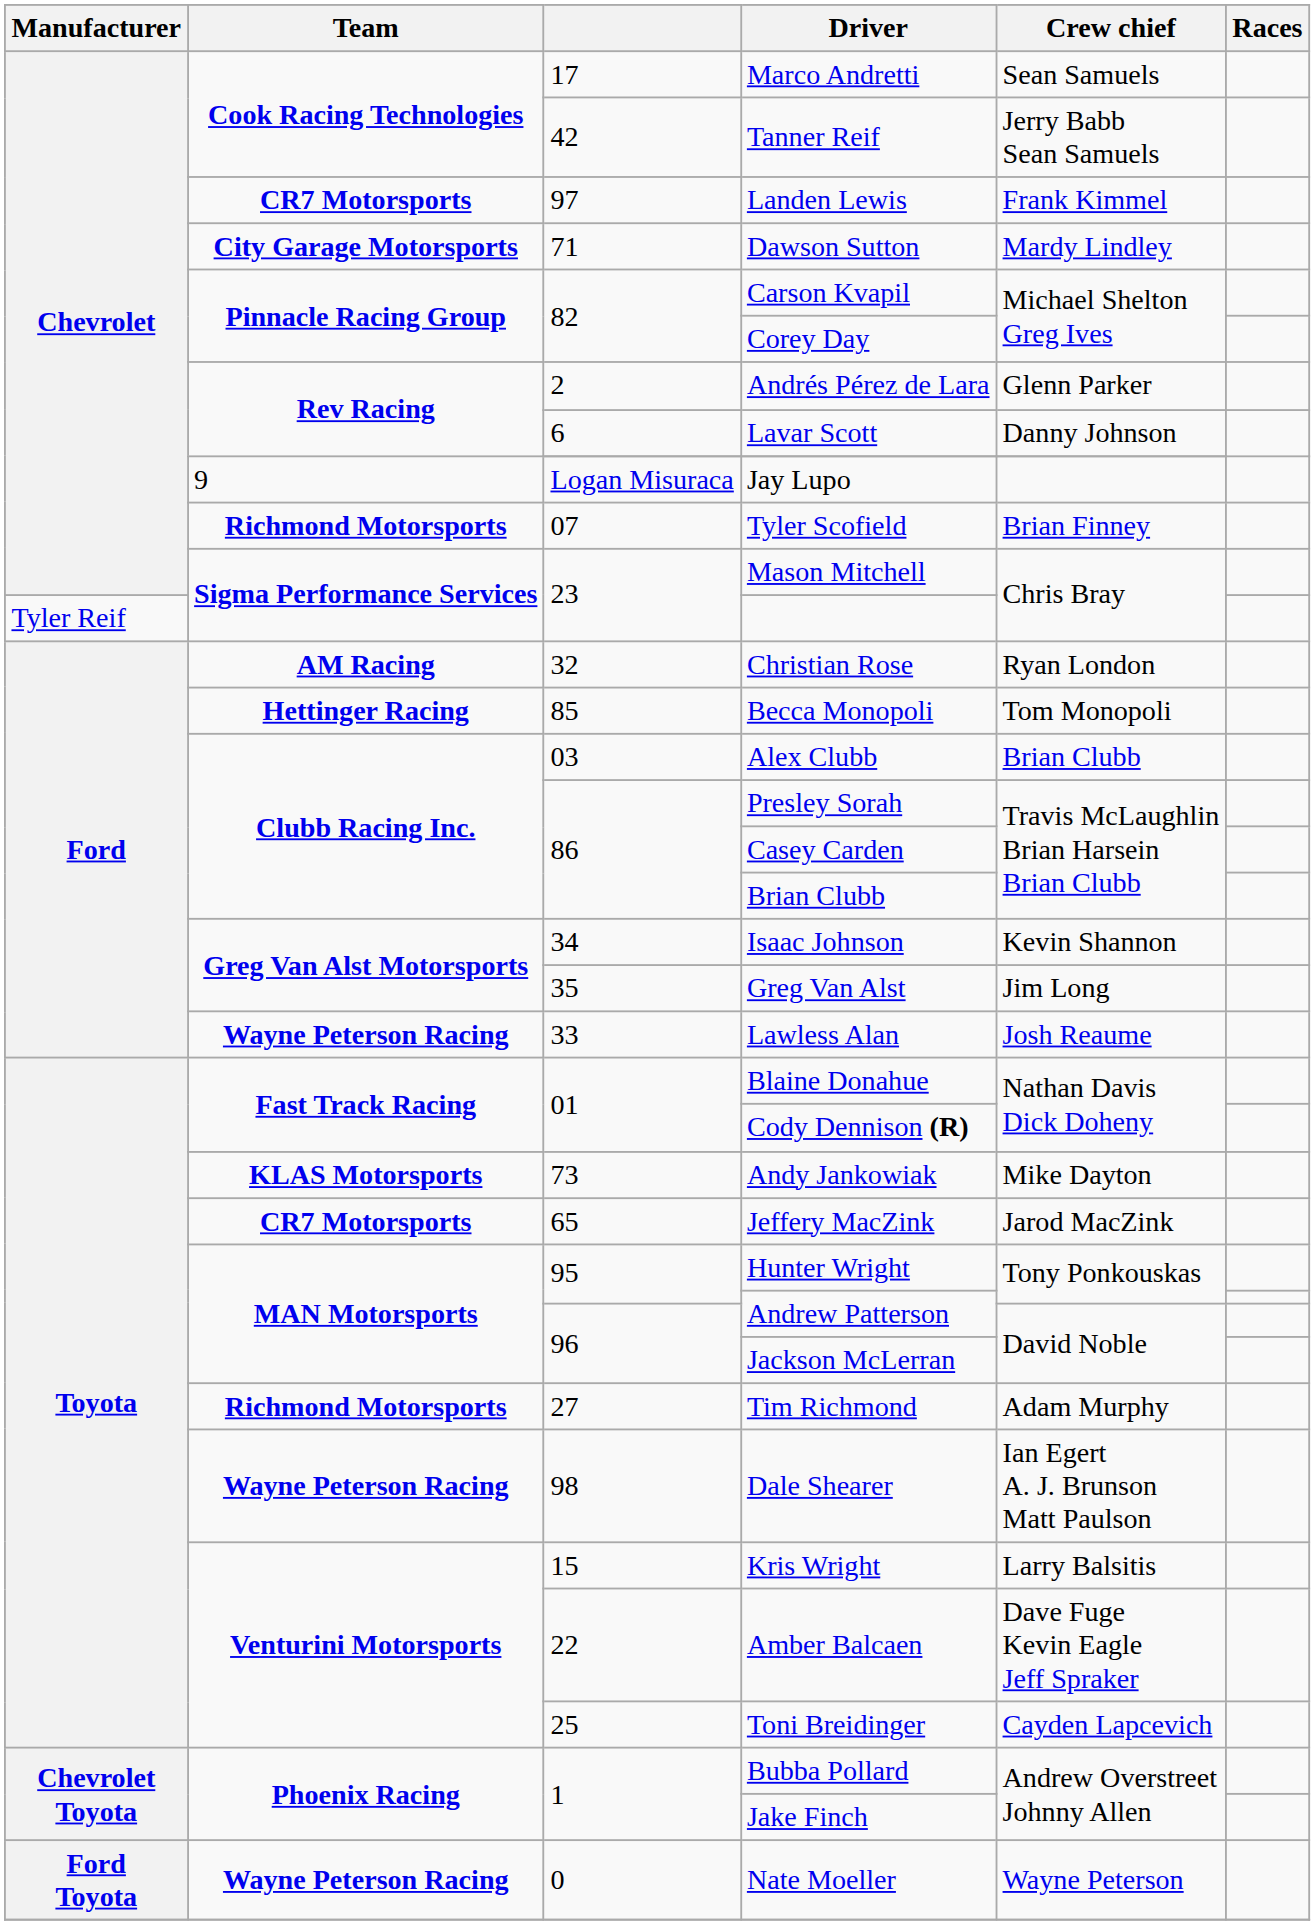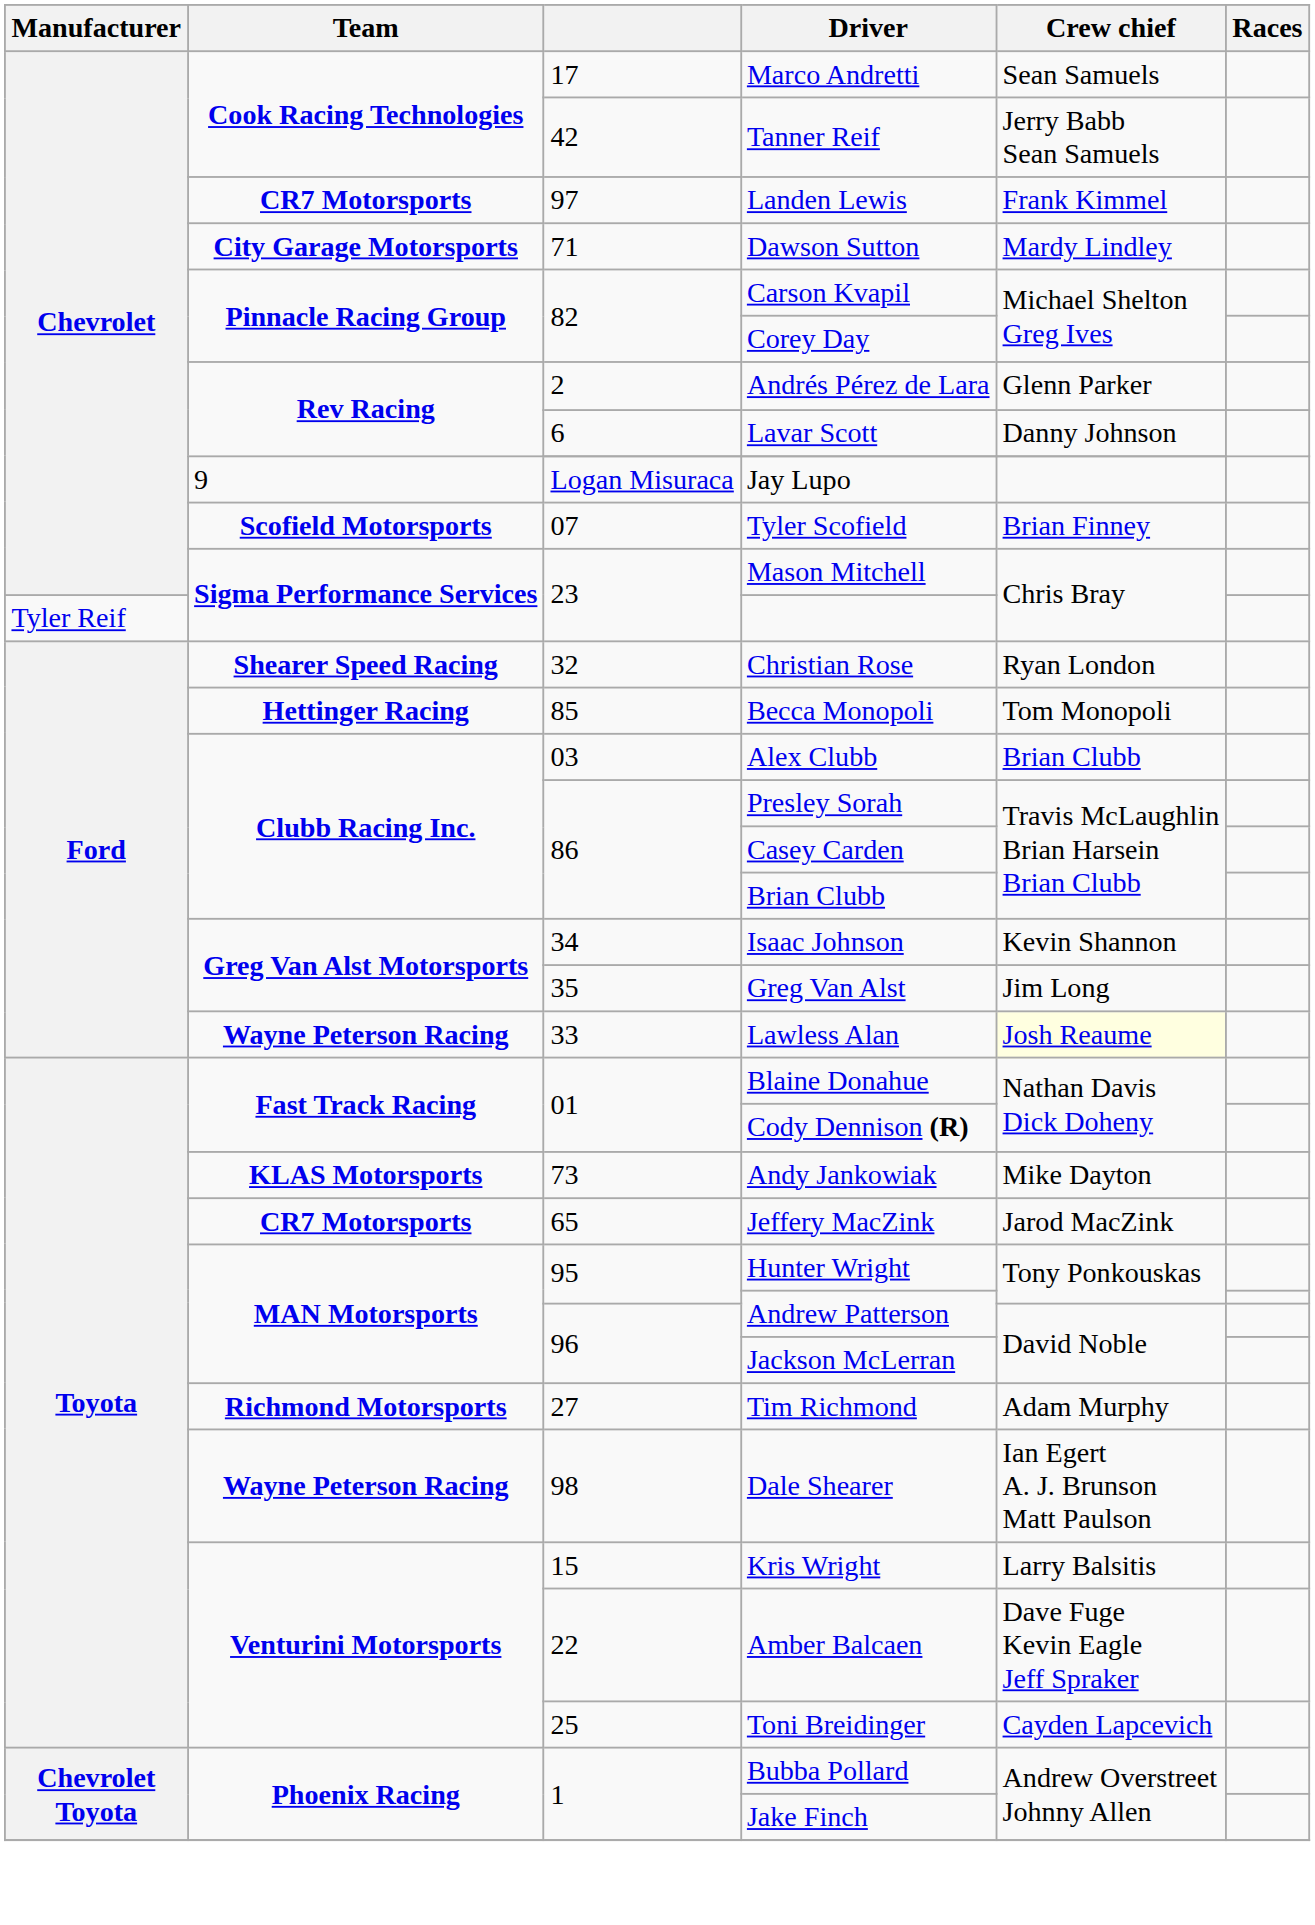 <table class="wikitable" style="font-size: 95%;">
 <tr>
 <th>Manufacturer</th>
 <th>Team</th>
 <th></th>
 <th>Driver</th>
 <th>Crew chief</th>
 <th>Races</th>
 </tr>
 <tr>
 <th rowspan="12"><a href='#'>Chevrolet</a></th>
 <td rowspan=2 style="text-align:center;"><strong><a href='#'>Cook Racing Technologies</a></strong></td>
 <td>17</td>
 <td><a href='#'>Marco Andretti</a></td>
 <td>Sean Samuels</td>
 <td></td>
 </tr>
 <tr>
 <td>42</td>
 <td><a href='#'>Tanner Reif</a></td>
 <td>Jerry Babb <small></small> <br> Sean Samuels <small></small></td>
 <td></td>
 </tr>
 <tr>
 <td style="text-align:center;"><strong><a href='#'>CR7 Motorsports</a></strong></td>
 <td>97</td>
 <td><a href='#'>Landen Lewis</a></td>
 <td><a href='#'>Frank Kimmel</a></td>
 <td></td>
 </tr>
 <tr>
 <td style="text-align:center;"><strong><a href='#'>City Garage Motorsports</a></strong></td>
 <td>71</td>
 <td><a href='#'>Dawson Sutton</a></td>
 <td><a href='#'>Mardy Lindley</a></td>
 <td></td>
 </tr>
 <tr>
 <td rowspan="2" style="text-align:center;"><strong><a href='#'>Pinnacle Racing Group</a></strong></td>
 <td rowspan="2">82</td>
 <td><a href='#'>Carson Kvapil</a></td>
 <td rowspan="2">Michael Shelton <small></small> <br> <a href='#'>Greg Ives</a> <small></small></td>
 <td></td>
 </tr>
 <tr>
 <td><a href='#'>Corey Day</a></td>
 <td></td>
 </tr>
 <tr>
 <td rowspan="3" style="text-align:center;"><strong><a href='#'>Rev Racing</a></strong></td>
 <td>2</td>
 <td><a href='#'>Andrés Pérez de Lara</a></td>
 <td>Glenn Parker</td>
 <td></td>
 </tr>
 <tr>
 <td>6</td>
 <td><a href='#'>Lavar Scott</a></td>
 <td>Danny Johnson</td>
 <td></td>
 </tr>
 <tr>
 </tr>
 <tr>
 <td>9</td>
 <td><a href='#'>Logan Misuraca</a></td>
 <td>Jay Lupo</td>
 <td></td>
 </tr>
 <tr>
-<td style="text-align:center;"><strong><a href='#'>Richmond Motorsports</a></strong></td>
+<td style="text-align:center;"><strong><a href='#'>Scofield Motorsports</a></strong></td>
 <td>07</td>
 <td><a href='#'>Tyler Scofield</a></td>
 <td><a href='#'>Brian Finney</a></td>
 <td></td>
 </tr>
 <tr>
 <td rowspan=2 style="text-align:center;"><strong><a href='#'>Sigma Performance Services</a></strong></td>
 <td rowspan=2>23</td>
 <td><a href='#'>Mason Mitchell</a></td>
 <td rowspan=2>Chris Bray</td>
 <td></td>
 </tr>
 <tr>
 <td><a href='#'>Tyler Reif</a></td>
 <td></td>
 </tr>
 <tr>
 <th rowspan=9><a href='#'>Ford</a></th>
-<td style="text-align:center;"><strong><a href='#'>AM Racing</a></strong></td>
+<td style="text-align:center;"><strong><a href='#'>Shearer Speed Racing</a></strong></td>
 <td>32</td>
 <td><a href='#'>Christian Rose</a></td>
 <td>Ryan London</td>
 <td></td>
 </tr>
 <tr>
 <td style="text-align:center;"><strong><a href='#'>Hettinger Racing</a></strong></td>
 <td>85</td>
 <td><a href='#'>Becca Monopoli</a></td>
 <td>Tom Monopoli</td>
 <td></td>
 </tr>
 <tr>
 <td rowspan=4 style="text-align:center;"><strong><a href='#'>Clubb Racing Inc.</a></strong></td>
 <td>03</td>
 <td><a href='#'>Alex Clubb</a></td>
 <td><a href='#'>Brian Clubb</a></td>
 <td></td>
 </tr>
 <tr>
 <td rowspan=3>86</td>
 <td><a href='#'>Presley Sorah</a></td>
 <td rowspan=3>Travis McLaughlin <small></small> <br> Brian Harsein <small></small> <br> <a href='#'>Brian Clubb</a> <small></small></td>
 <td></td>
 </tr>
 <tr>
 <td><a href='#'>Casey Carden</a></td>
 <td></td>
 </tr>
 <tr>
 <td><a href='#'>Brian Clubb</a></td>
 <td></td>
 </tr>
 <tr>
 <td rowspan=2 style="text-align:center;"><strong><a href='#'>Greg Van Alst Motorsports</a></strong></td>
 <td>34</td>
 <td><a href='#'>Isaac Johnson</a></td>
 <td>Kevin Shannon</td>
 <td></td>
 </tr>
 <tr>
 <td>35</td>
 <td><a href='#'>Greg Van Alst</a></td>
 <td>Jim Long</td>
 <td></td>
 </tr>
 <tr>
 <td style="text-align:center;"><strong><a href='#'>Wayne Peterson Racing</a></strong></td>
 <td>33</td>
 <td><a href='#'>Lawless Alan</a></td>
-<td><a href='#'>Josh Reaume</a></td>
+<td style="background: lightyellow;"><a href='#'>Josh Reaume</a></td>
 <td></td>
 </tr>
 <tr>
 <th rowspan=13><a href='#'>Toyota</a></th>
 <td rowspan=2 style="text-align:center;"><strong><a href='#'>Fast Track Racing</a></strong></td>
 <td rowspan=2>01</td>
 <td><a href='#'>Blaine Donahue</a></td>
 <td rowspan=2>Nathan Davis <small></small> <br> <a href='#'>Dick Doheny</a> <small></small></td>
 <td></td>
 </tr>
 <tr>
 <td><a href='#'>Cody Dennison</a> <strong>(R)</strong></td>
 <td></td>
 </tr>
 <tr>
 <td style="text-align:center;"><strong><a href='#'>KLAS Motorsports</a></strong></td>
 <td>73</td>
 <td><a href='#'>Andy Jankowiak</a></td>
 <td>Mike Dayton</td>
 <td></td>
 </tr>
 <tr>
 <td style="text-align:center;"><strong><a href='#'>CR7 Motorsports</a></strong></td>
 <td>65</td>
 <td><a href='#'>Jeffery MacZink</a></td>
 <td>Jarod MacZink</td>
 <td></td>
 </tr>
 <tr>
 <td rowspan=4 style="text-align:center;"><strong><a href='#'>MAN Motorsports</a></strong></td>
 <td rowspan=2>95</td>
 <td><a href='#'>Hunter Wright</a></td>
 <td rowspan=2>Tony Ponkouskas</td>
 <td></td>
 </tr>
 <tr>
 <td rowspan=2><a href='#'>Andrew Patterson</a></td>
 <td></td>
 </tr>
 <tr>
 <td rowspan=2>96</td>
 <td rowspan=2>David Noble</td>
 <td></td>
 </tr>
 <tr>
 <td><a href='#'>Jackson McLerran</a></td>
 <td></td>
 </tr>
 <tr>
 <td style="text-align:center;"><strong><a href='#'>Richmond Motorsports</a></strong></td>
 <td>27</td>
 <td><a href='#'>Tim Richmond</a></td>
 <td>Adam Murphy</td>
 <td></td>
 </tr>
 <tr>
 <td style="text-align:center;"><strong><a href='#'>Wayne Peterson Racing</a></strong></td>
 <td>98</td>
 <td><a href='#'>Dale Shearer</a></td>
 <td>Ian Egert <small></small> <br> A. J. Brunson <small></small> <br> Matt Paulson <small></small></td>
 <td></td>
 </tr>
 <tr>
 <td rowspan=3 style="text-align:center;"><strong><a href='#'>Venturini Motorsports</a></strong></td>
 <td>15</td>
 <td><a href='#'>Kris Wright</a></td>
 <td>Larry Balsitis</td>
 <td></td>
 </tr>
 <tr>
 <td>22</td>
 <td><a href='#'>Amber Balcaen</a></td>
 <td>Dave Fuge <small></small> <br> Kevin Eagle <small></small> <br> <a href='#'>Jeff Spraker</a> <small></small></td>
 <td></td>
 </tr>
 <tr>
 <td>25</td>
 <td><a href='#'>Toni Breidinger</a></td>
 <td><a href='#'>Cayden Lapcevich</a></td>
 <td></td>
 </tr>
 <tr>
 <th rowspan=2><a href='#'>Chevrolet</a> <small></small> <br> <a href='#'>Toyota</a> <small></small></th>
 <td rowspan=2 style="text-align:center;"><strong><a href='#'>Phoenix Racing</a></strong></td>
 <td rowspan=2>1</td>
 <td><a href='#'>Bubba Pollard</a></td>
 <td rowspan=2>Andrew Overstreet <small></small> <br> Johnny Allen <small></small></td>
 <td></td>
 </tr>
 <tr>
 <td><a href='#'>Jake Finch</a></td>
 <td></td>
 </tr>
 <tr>
-<th><a href='#'>Ford</a> <small></small> <br> <a href='#'>Toyota</a> <small></small></th>
-<td style="text-align:center;"><strong><a href='#'>Wayne Peterson Racing</a></strong></td>
-<td>0</td>
-<td><a href='#'>Nate Moeller</a></td>
-<td><a href='#'>Wayne Peterson</a></td>
-<td></td>
-</tr>
-<tr>
 </tr>
 </table>
